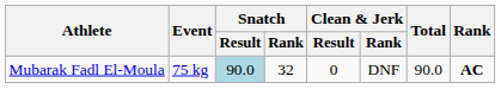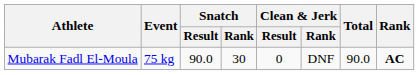 <table class="wikitable" style="font-size:90%">
 <tr>
 <th rowspan="2">Athlete</th>
 <th rowspan="2">Event</th>
 <th colspan="2">Snatch</th>
 <th colspan="2">Clean & Jerk</th>
 <th rowspan="2">Total</th>
 <th rowspan="2">Rank</th>
 </tr>
 <tr style="font-size:95%">
 <th>Result</th>
 <th>Rank</th>
 <th>Result</th>
 <th>Rank</th>
 </tr>
 <tr align=center>
 <td align=left><a href='#'>Mubarak Fadl El-Moula</a></td>
 <td align=left><a href='#'>75 kg</a></td>
-<td style="background: lightblue;">90.0</td>
-<td>32</td>
+<td>90.0</td>
+<td>30</td>
 <td>0</td>
 <td>DNF</td>
 <td>90.0</td>
 <td><strong>AC</strong></td>
 </tr>
 </table>
